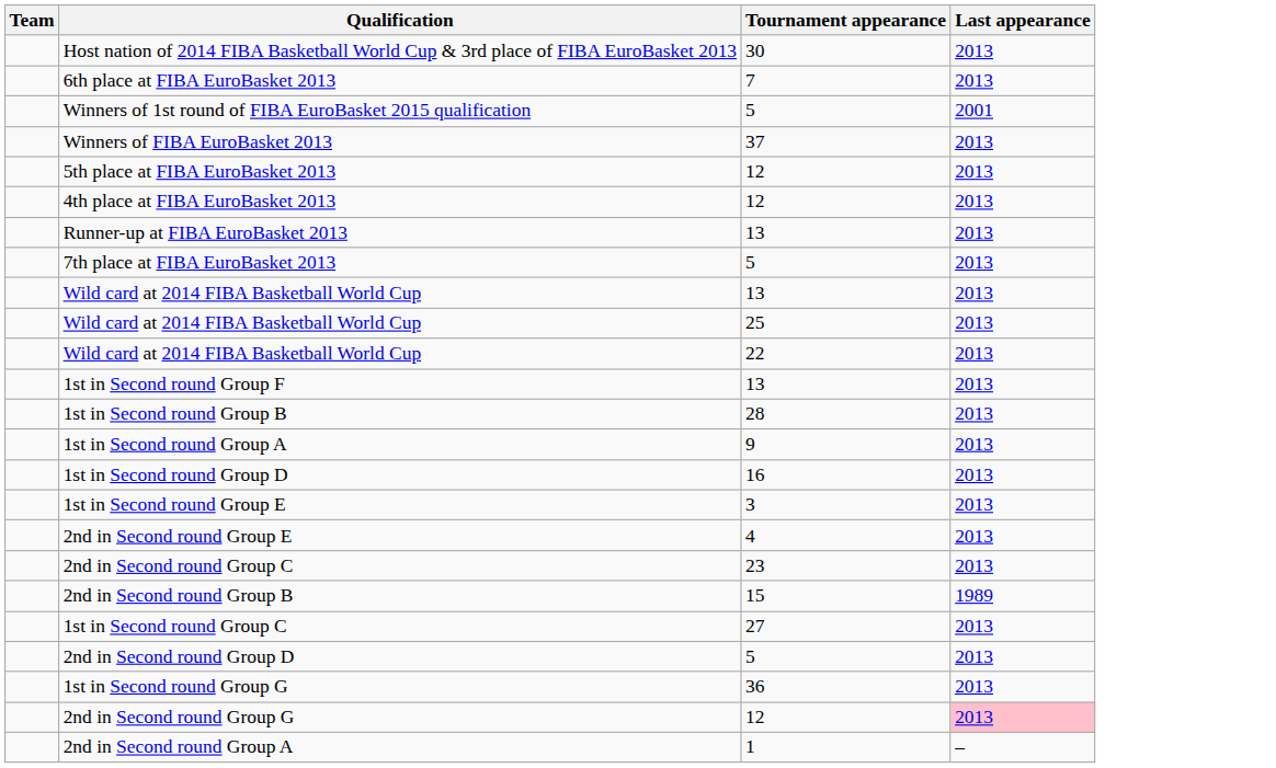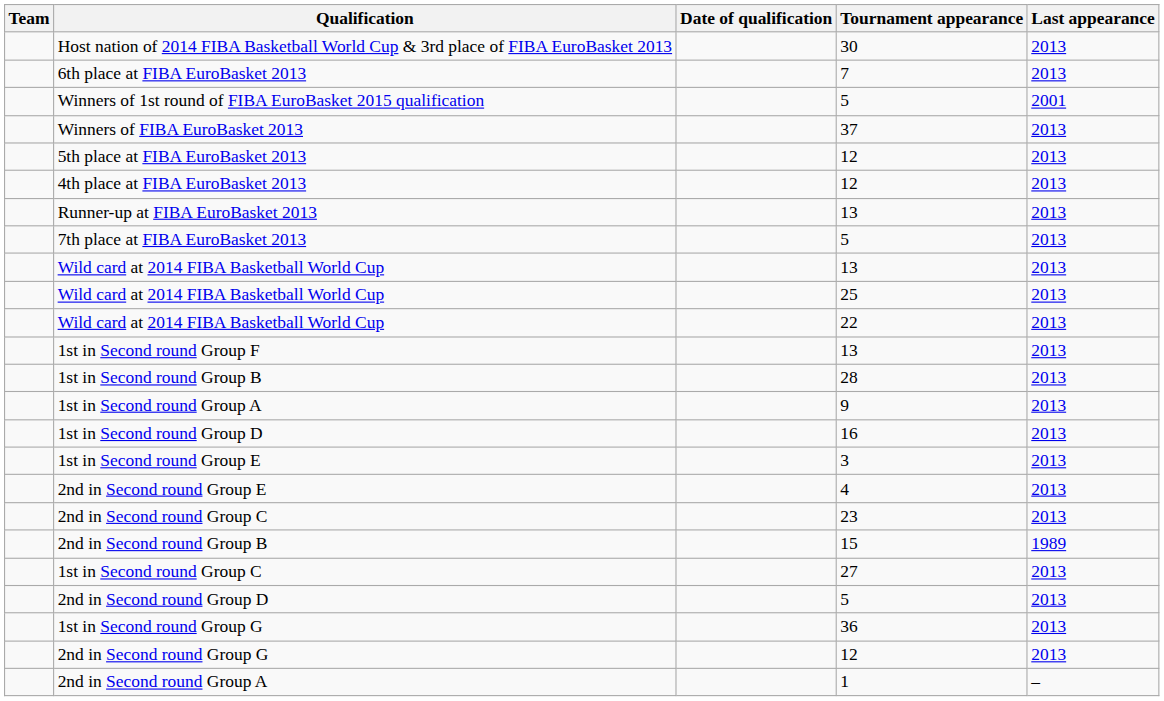 <table class="wikitable sortable">
 <tr>
 <th>Team</th>
 <th>Qualification</th>
+<th>Date of qualification</th>
 <th>Tournament appearance</th>
 <th>Last appearance</th>
 </tr>
 <tr>
 <td></td>
 <td>Host nation of <a href='#'>2014 FIBA Basketball World Cup</a>  & 3rd place of <a href='#'>FIBA EuroBasket 2013</a></td>
+<td></td>
 <td>30</td>
 <td><a href='#'>2013</a></td>
 </tr>
 <tr>
 <td></td>
 <td>6th place at <a href='#'>FIBA EuroBasket 2013</a></td>
+<td></td>
 <td>7</td>
 <td><a href='#'>2013</a></td>
 </tr>
 <tr>
 <td></td>
 <td>Winners of 1st round of <a href='#'>FIBA EuroBasket 2015 qualification</a></td>
+<td></td>
 <td>5</td>
 <td><a href='#'>2001</a></td>
 </tr>
 <tr>
 <td></td>
 <td>Winners of <a href='#'>FIBA EuroBasket 2013</a></td>
+<td></td>
 <td>37</td>
 <td><a href='#'>2013</a></td>
 </tr>
 <tr>
 <td></td>
 <td>5th place at <a href='#'>FIBA EuroBasket 2013</a></td>
+<td></td>
 <td>12</td>
 <td><a href='#'>2013</a></td>
 </tr>
 <tr>
 <td></td>
 <td>4th place at <a href='#'>FIBA EuroBasket 2013</a></td>
+<td></td>
 <td>12</td>
 <td><a href='#'>2013</a></td>
 </tr>
 <tr>
 <td></td>
 <td>Runner-up at <a href='#'>FIBA EuroBasket 2013</a></td>
+<td></td>
 <td>13</td>
 <td><a href='#'>2013</a></td>
 </tr>
 <tr>
 <td></td>
 <td>7th place at <a href='#'>FIBA EuroBasket 2013</a></td>
+<td></td>
 <td>5</td>
 <td><a href='#'>2013</a></td>
 </tr>
 <tr>
 <td></td>
 <td><a href='#'>Wild card</a> at <a href='#'>2014 FIBA Basketball World Cup</a></td>
+<td></td>
 <td>13</td>
 <td><a href='#'>2013</a></td>
 </tr>
 <tr>
 <td></td>
 <td><a href='#'>Wild card</a> at <a href='#'>2014 FIBA Basketball World Cup</a></td>
+<td></td>
 <td>25</td>
 <td><a href='#'>2013</a></td>
 </tr>
 <tr>
 <td></td>
 <td><a href='#'>Wild card</a> at <a href='#'>2014 FIBA Basketball World Cup</a></td>
+<td></td>
 <td>22</td>
 <td><a href='#'>2013</a></td>
 </tr>
 <tr>
 <td></td>
 <td>1st in <a href='#'>Second round</a> Group F</td>
+<td></td>
 <td>13</td>
 <td><a href='#'>2013</a></td>
 </tr>
 <tr>
 <td></td>
 <td>1st in <a href='#'>Second round</a> Group B</td>
+<td></td>
 <td>28</td>
 <td><a href='#'>2013</a></td>
 </tr>
 <tr>
 <td></td>
 <td>1st in <a href='#'>Second round</a> Group A</td>
+<td></td>
 <td>9</td>
 <td><a href='#'>2013</a></td>
 </tr>
 <tr>
 <td></td>
 <td>1st in <a href='#'>Second round</a> Group D</td>
+<td></td>
 <td>16</td>
 <td><a href='#'>2013</a></td>
 </tr>
 <tr>
 <td></td>
 <td>1st in <a href='#'>Second round</a> Group E</td>
+<td></td>
 <td>3</td>
 <td><a href='#'>2013</a></td>
 </tr>
 <tr>
 <td></td>
 <td>2nd in <a href='#'>Second round</a> Group E</td>
+<td></td>
 <td>4</td>
 <td><a href='#'>2013</a></td>
 </tr>
 <tr>
 <td></td>
 <td>2nd in <a href='#'>Second round</a> Group C</td>
+<td></td>
 <td>23</td>
 <td><a href='#'>2013</a></td>
 </tr>
 <tr>
 <td></td>
 <td>2nd in <a href='#'>Second round</a> Group B</td>
+<td></td>
 <td>15</td>
 <td><a href='#'>1989</a></td>
 </tr>
 <tr>
 <td></td>
 <td>1st in <a href='#'>Second round</a> Group C</td>
+<td></td>
 <td>27</td>
 <td><a href='#'>2013</a></td>
 </tr>
 <tr>
 <td></td>
 <td>2nd in <a href='#'>Second round</a> Group D</td>
+<td></td>
 <td>5</td>
 <td><a href='#'>2013</a></td>
 </tr>
 <tr>
 <td></td>
 <td>1st in <a href='#'>Second round</a> Group G</td>
+<td></td>
 <td>36</td>
 <td><a href='#'>2013</a></td>
 </tr>
 <tr>
 <td></td>
 <td>2nd in <a href='#'>Second round</a> Group G</td>
+<td></td>
 <td>12</td>
-<td style="background: pink;"><a href='#'>2013</a></td>
+<td><a href='#'>2013</a></td>
 </tr>
 <tr>
 <td></td>
 <td>2nd in <a href='#'>Second round</a> Group A</td>
+<td></td>
 <td>1</td>
 <td>–</td>
 </tr>
 </table>
